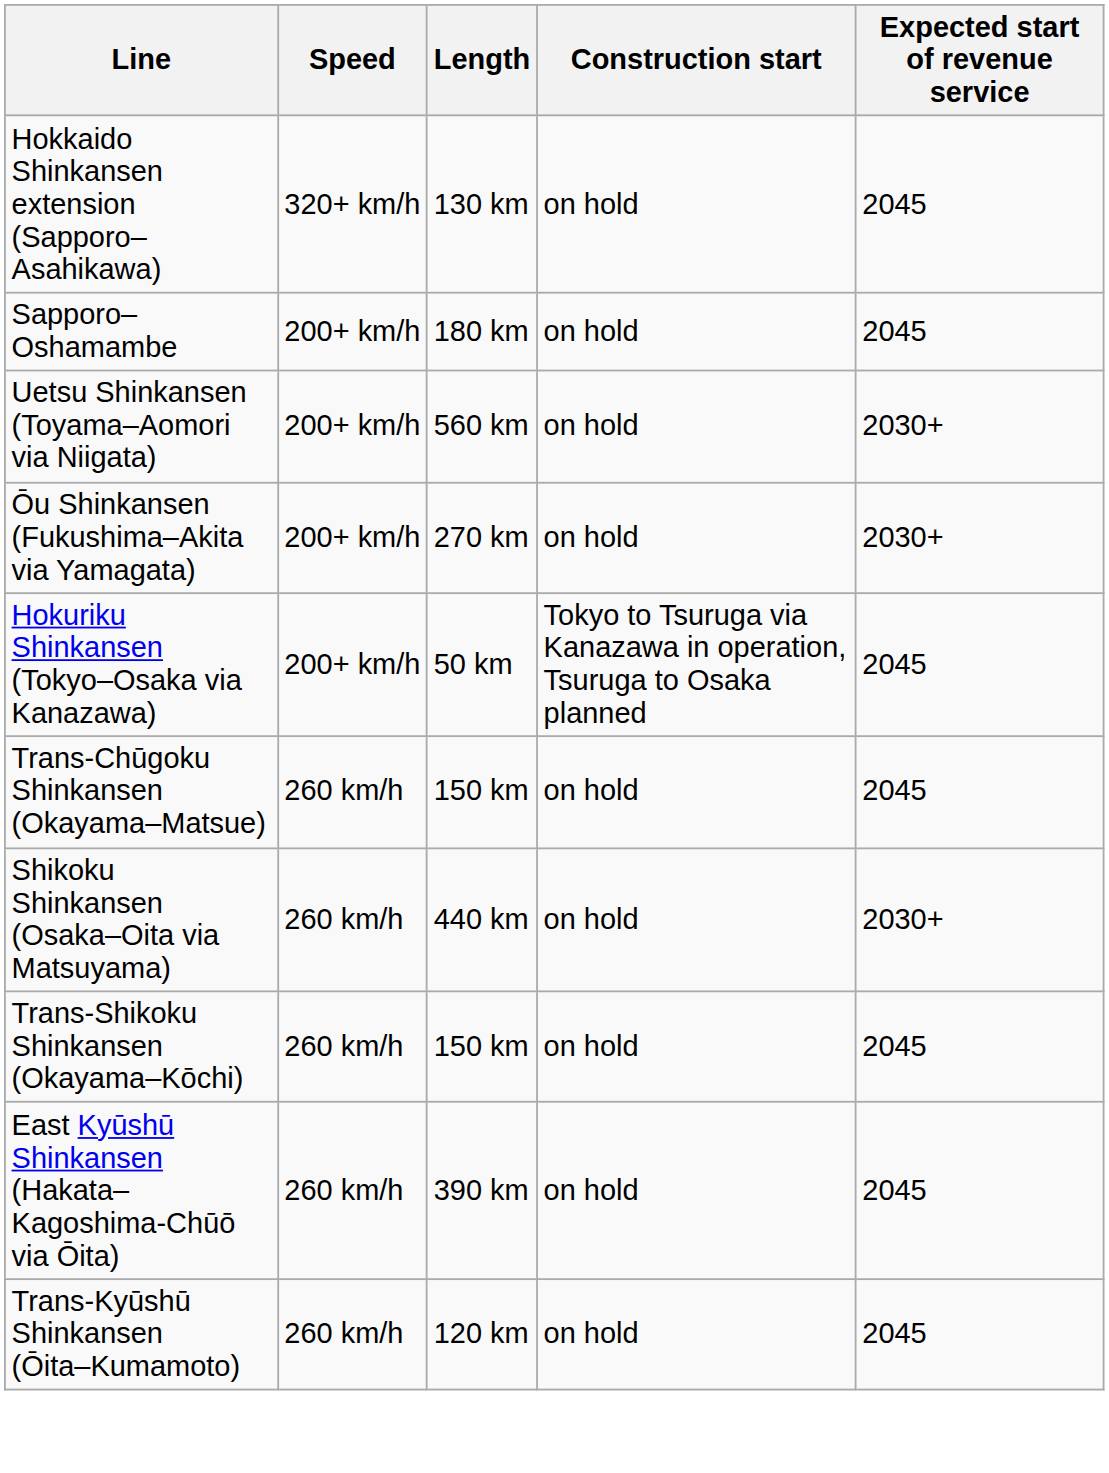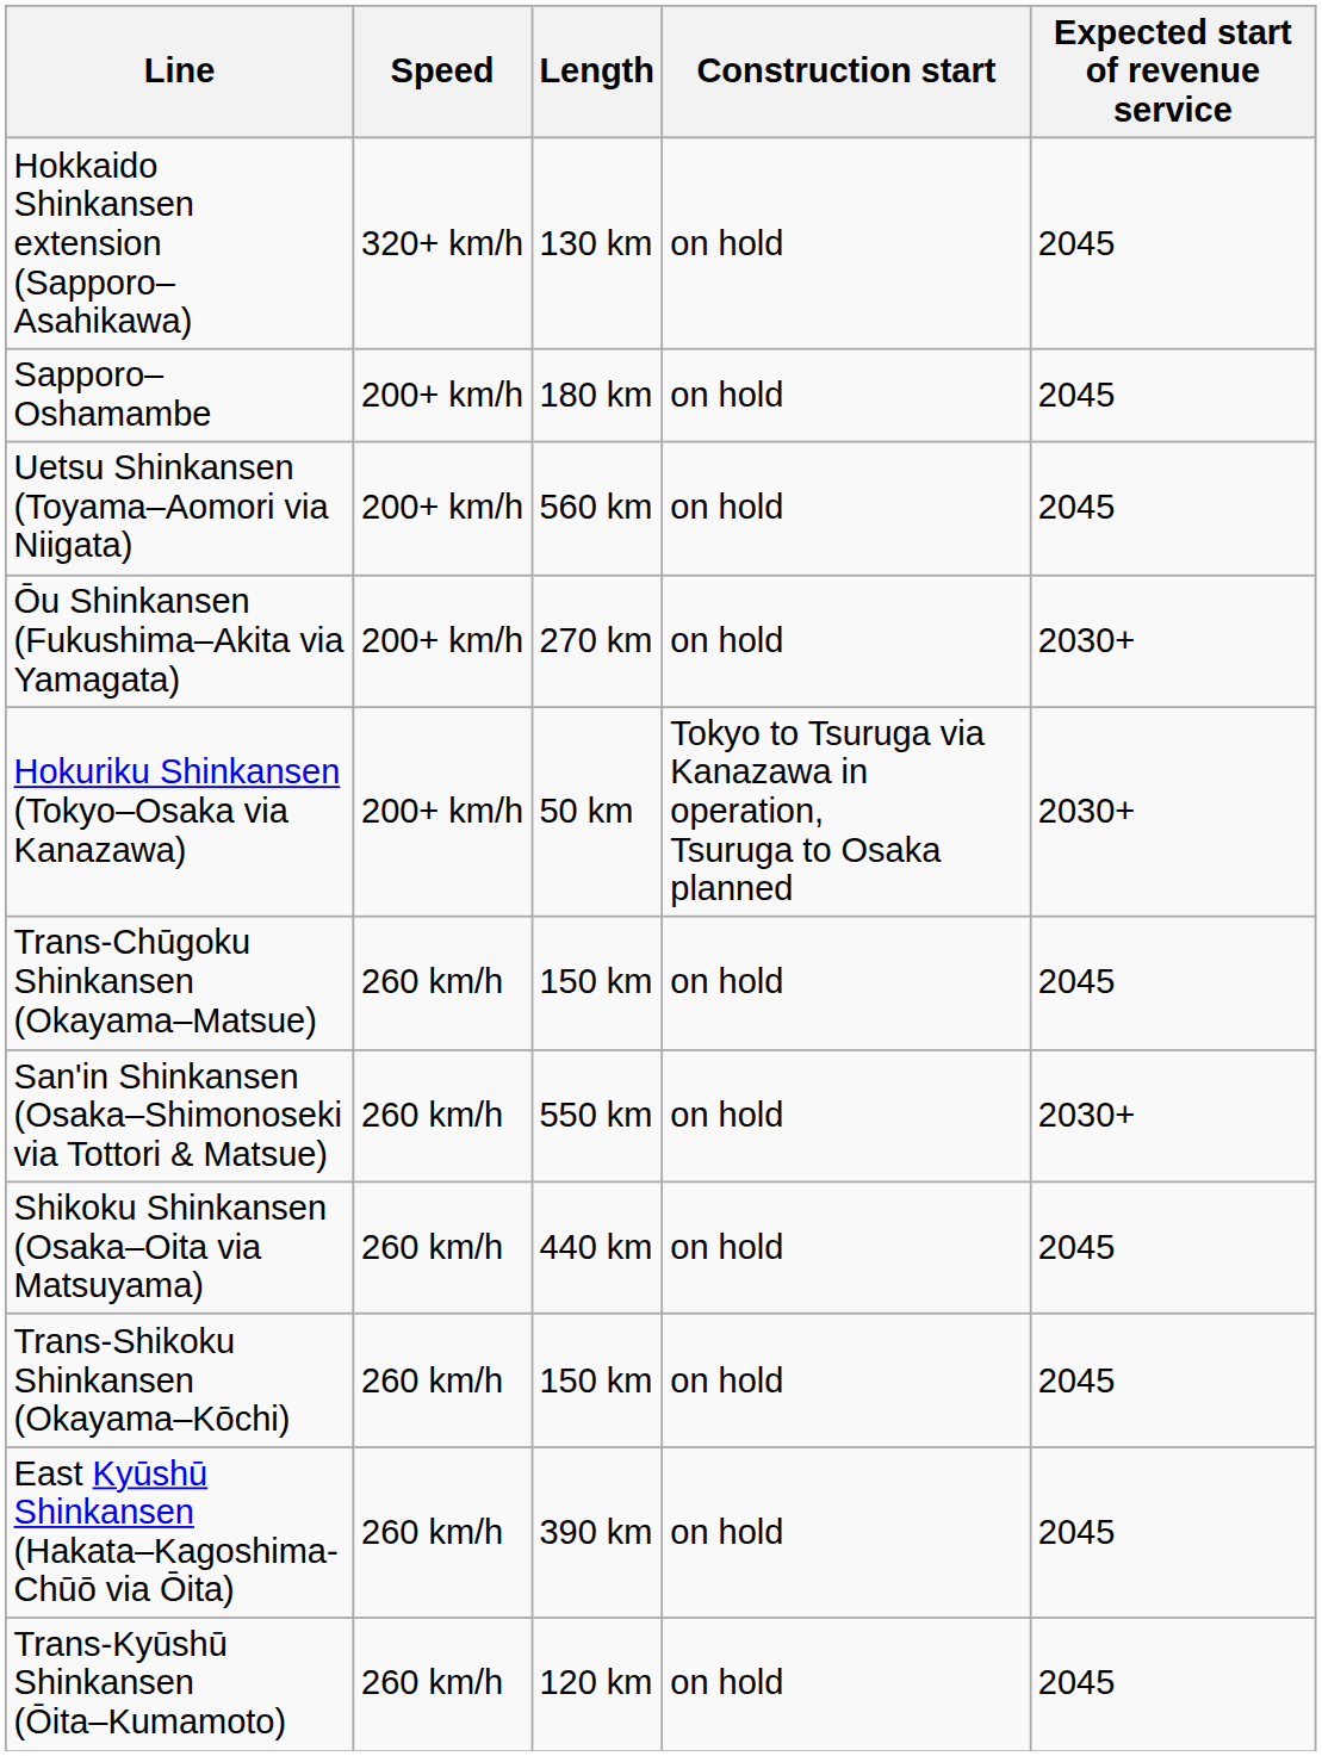 <table class="wikitable">
 <tr>
 <th>Line</th>
 <th>Speed</th>
 <th>Length</th>
 <th>Construction start</th>
 <th>Expected start of revenue service</th>
 </tr>
 <tr>
 <td>Hokkaido Shinkansen extension <br> (Sapporo–Asahikawa)</td>
 <td>320+ km/h</td>
 <td>130 km</td>
 <td>on hold</td>
 <td>2045</td>
 </tr>
 <tr>
 <td>Sapporo–Oshamambe</td>
 <td>200+ km/h</td>
 <td>180 km</td>
 <td>on hold</td>
 <td>2045</td>
 </tr>
 <tr>
 <td>Uetsu Shinkansen <br> (Toyama–Aomori via Niigata)</td>
 <td>200+ km/h</td>
 <td>560 km</td>
 <td>on hold</td>
-<td>2030+</td>
+<td>2045</td>
 </tr>
 <tr>
 <td>Ōu Shinkansen <br> (Fukushima–Akita via Yamagata)</td>
 <td>200+ km/h</td>
 <td>270 km</td>
 <td>on hold</td>
 <td>2030+</td>
 </tr>
 <tr>
 <td><a href='#'>Hokuriku Shinkansen</a> <br> (Tokyo–Osaka via Kanazawa)</td>
 <td>200+ km/h</td>
 <td>50 km</td>
 <td>Tokyo to Tsuruga via Kanazawa in operation,<br>Tsuruga to Osaka planned</td>
-<td>2045</td>
+<td>2030+</td>
 </tr>
 <tr>
 <td>Trans-Chūgoku Shinkansen <br> (Okayama–Matsue)</td>
 <td>260 km/h</td>
 <td>150 km</td>
 <td>on hold</td>
 <td>2045</td>
 </tr>
 <tr>
+<td>San'in Shinkansen <br> (Osaka–Shimonoseki via Tottori & Matsue)</td>
+<td>260 km/h</td>
+<td>550 km</td>
+<td>on hold</td>
+<td>2030+</td>
+</tr>
+<tr>
 <td>Shikoku Shinkansen <br> (Osaka–Oita via Matsuyama)</td>
 <td>260 km/h</td>
 <td>440 km</td>
 <td>on hold</td>
-<td>2030+</td>
+<td>2045</td>
 </tr>
 <tr>
 <td>Trans-Shikoku Shinkansen <br> (Okayama–Kōchi)</td>
 <td>260 km/h</td>
 <td>150 km</td>
 <td>on hold</td>
 <td>2045</td>
 </tr>
 <tr>
 <td>East <a href='#'>Kyūshū Shinkansen</a> <br> (Hakata–Kagoshima-Chūō via Ōita)</td>
 <td>260 km/h</td>
 <td>390 km</td>
 <td>on hold</td>
 <td>2045</td>
 </tr>
 <tr>
 <td>Trans-Kyūshū Shinkansen <br> (Ōita–Kumamoto)</td>
 <td>260 km/h</td>
 <td>120 km</td>
 <td>on hold</td>
 <td>2045</td>
 </tr>
 </table>
